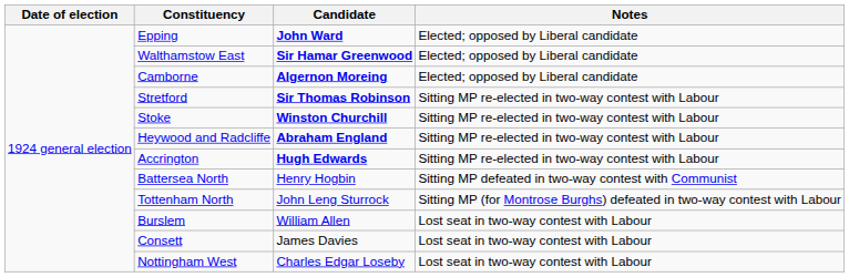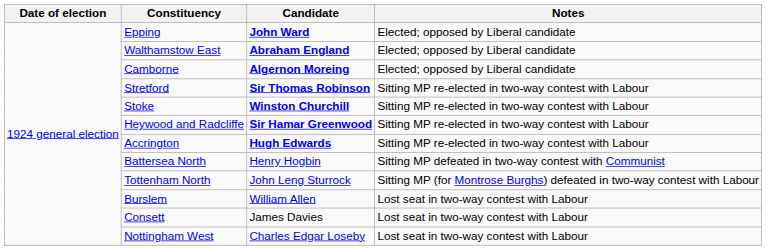 <table class="wikitable">
 <tr>
 <th>Date of election</th>
 <th>Constituency</th>
 <th>Candidate</th>
 <th>Notes</th>
 </tr>
 <tr>
 <td rowspan=12><a href='#'>1924 general election</a></td>
 <td><a href='#'>Epping</a></td>
 <td><strong><a href='#'>John Ward</a></strong></td>
 <td>Elected; opposed by Liberal candidate</td>
 </tr>
 <tr>
 <td><a href='#'>Walthamstow East</a></td>
-<td><strong><a href='#'>Sir Hamar Greenwood</a></strong></td>
+<td><strong><a href='#'>Abraham England</a></strong></td>
 <td>Elected; opposed by Liberal candidate</td>
 </tr>
 <tr>
 <td><a href='#'>Camborne</a></td>
 <td><strong><a href='#'>Algernon Moreing</a></strong></td>
 <td>Elected; opposed by Liberal candidate</td>
 </tr>
 <tr>
 <td><a href='#'>Stretford</a></td>
 <td><strong><a href='#'>Sir Thomas Robinson</a></strong></td>
 <td>Sitting MP re-elected in two-way contest with Labour</td>
 </tr>
 <tr>
 <td><a href='#'>Stoke</a></td>
 <td><strong><a href='#'>Winston Churchill</a></strong></td>
 <td>Sitting MP re-elected in two-way contest with Labour</td>
 </tr>
 <tr>
 <td><a href='#'>Heywood and Radcliffe</a></td>
-<td><strong><a href='#'>Abraham England</a></strong></td>
+<td><strong><a href='#'>Sir Hamar Greenwood</a></strong></td>
 <td>Sitting MP re-elected in two-way contest with Labour</td>
 </tr>
 <tr>
 <td><a href='#'>Accrington</a></td>
 <td><strong><a href='#'>Hugh Edwards</a></strong></td>
 <td>Sitting MP re-elected in two-way contest with Labour</td>
 </tr>
 <tr>
 <td><a href='#'>Battersea North</a></td>
 <td><a href='#'>Henry Hogbin</a></td>
 <td>Sitting MP defeated in two-way contest with <a href='#'>Communist</a></td>
 </tr>
 <tr>
 <td><a href='#'>Tottenham North</a></td>
 <td><a href='#'>John Leng Sturrock</a></td>
 <td>Sitting MP (for <a href='#'>Montrose Burghs</a>) defeated in two-way contest with Labour</td>
 </tr>
 <tr>
 <td><a href='#'>Burslem</a></td>
 <td><a href='#'>William Allen</a></td>
 <td>Lost seat in two-way contest with Labour</td>
 </tr>
 <tr>
 <td><a href='#'>Consett</a></td>
 <td>James Davies</td>
 <td>Lost seat in two-way contest with Labour</td>
 </tr>
 <tr>
 <td><a href='#'>Nottingham West</a></td>
 <td><a href='#'>Charles Edgar Loseby</a></td>
 <td>Lost seat in two-way contest with Labour</td>
 </tr>
 </table>
